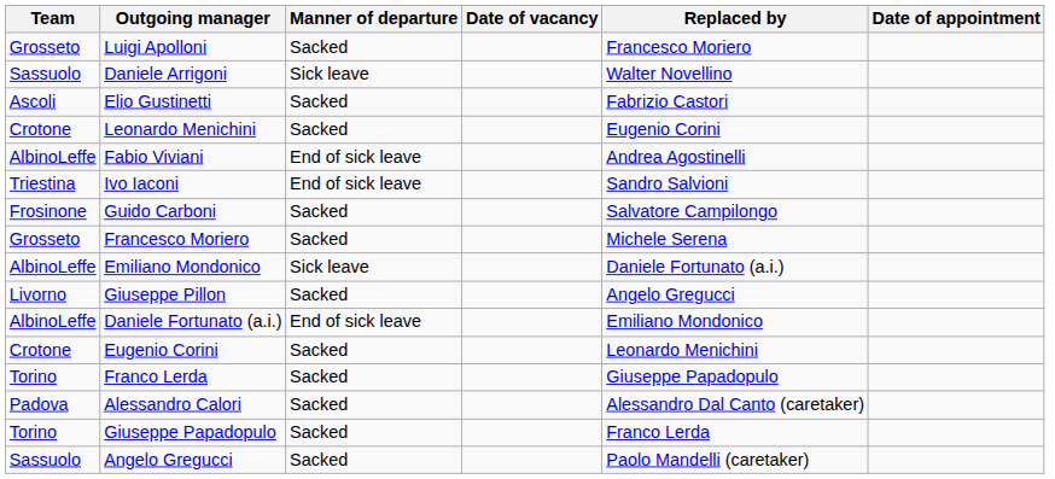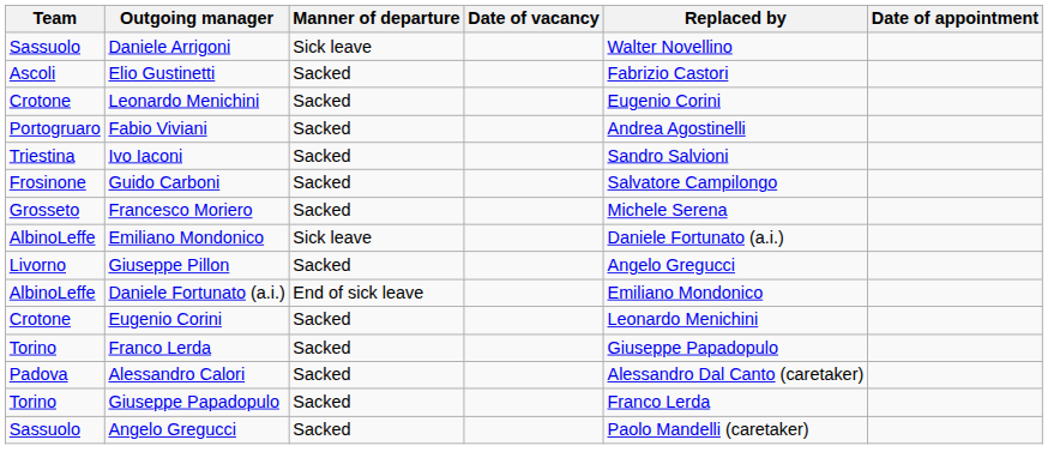 <table class="wikitable sortable">
 <tr>
 <th>Team</th>
 <th>Outgoing manager</th>
 <th>Manner of departure</th>
 <th>Date of vacancy</th>
 <th>Replaced by</th>
 <th>Date of appointment</th>
-</tr>
-<tr>
-<td><a href='#'>Grosseto</a></td>
-<td><a href='#'>Luigi Apolloni</a></td>
-<td>Sacked</td>
-<td></td>
-<td><a href='#'>Francesco Moriero</a></td>
-<td></td>
 </tr>
 <tr>
 <td><a href='#'>Sassuolo</a></td>
 <td><a href='#'>Daniele Arrigoni</a></td>
 <td>Sick leave</td>
 <td></td>
 <td><a href='#'>Walter Novellino</a></td>
 <td></td>
 </tr>
 <tr>
 <td><a href='#'>Ascoli</a></td>
 <td><a href='#'>Elio Gustinetti</a></td>
 <td>Sacked</td>
 <td></td>
 <td><a href='#'>Fabrizio Castori</a></td>
 <td></td>
 </tr>
 <tr>
 <td><a href='#'>Crotone</a></td>
 <td><a href='#'>Leonardo Menichini</a></td>
 <td>Sacked</td>
 <td></td>
 <td><a href='#'>Eugenio Corini</a></td>
 <td></td>
 </tr>
 <tr>
-<td><a href='#'>AlbinoLeffe</a></td>
+<td><a href='#'>Portogruaro</a></td>
 <td><a href='#'>Fabio Viviani</a></td>
-<td>End of sick leave</td>
+<td>Sacked</td>
 <td></td>
 <td><a href='#'>Andrea Agostinelli</a></td>
 <td></td>
 </tr>
 <tr>
 <td><a href='#'>Triestina</a></td>
 <td><a href='#'>Ivo Iaconi</a></td>
-<td>End of sick leave</td>
+<td>Sacked</td>
 <td></td>
 <td><a href='#'>Sandro Salvioni</a></td>
 <td></td>
 </tr>
 <tr>
 <td><a href='#'>Frosinone</a></td>
 <td><a href='#'>Guido Carboni</a></td>
 <td>Sacked</td>
 <td></td>
 <td><a href='#'>Salvatore Campilongo</a></td>
 <td></td>
 </tr>
 <tr>
 <td><a href='#'>Grosseto</a></td>
 <td><a href='#'>Francesco Moriero</a></td>
 <td>Sacked</td>
 <td></td>
 <td><a href='#'>Michele Serena</a></td>
 <td></td>
 </tr>
 <tr>
 <td><a href='#'>AlbinoLeffe</a></td>
 <td><a href='#'>Emiliano Mondonico</a></td>
 <td>Sick leave</td>
 <td></td>
 <td><a href='#'>Daniele Fortunato</a> (a.i.)</td>
 <td></td>
 </tr>
 <tr>
 <td><a href='#'>Livorno</a></td>
 <td><a href='#'>Giuseppe Pillon</a></td>
 <td>Sacked</td>
 <td></td>
 <td><a href='#'>Angelo Gregucci</a></td>
 <td></td>
 </tr>
 <tr>
 <td><a href='#'>AlbinoLeffe</a></td>
 <td><a href='#'>Daniele Fortunato</a> (a.i.)</td>
 <td>End of sick leave</td>
 <td></td>
 <td><a href='#'>Emiliano Mondonico</a></td>
 <td></td>
 </tr>
 <tr>
 <td><a href='#'>Crotone</a></td>
 <td><a href='#'>Eugenio Corini</a></td>
 <td>Sacked</td>
 <td></td>
 <td><a href='#'>Leonardo Menichini</a></td>
 <td></td>
 </tr>
 <tr>
 <td><a href='#'>Torino</a></td>
 <td><a href='#'>Franco Lerda</a></td>
 <td>Sacked</td>
 <td></td>
 <td><a href='#'>Giuseppe Papadopulo</a></td>
 <td></td>
 </tr>
 <tr>
 <td><a href='#'>Padova</a></td>
 <td><a href='#'>Alessandro Calori</a></td>
 <td>Sacked</td>
 <td></td>
 <td><a href='#'>Alessandro Dal Canto</a> (caretaker)</td>
 <td></td>
 </tr>
 <tr>
 <td><a href='#'>Torino</a></td>
 <td><a href='#'>Giuseppe Papadopulo</a></td>
 <td>Sacked</td>
 <td></td>
 <td><a href='#'>Franco Lerda</a></td>
 <td></td>
 </tr>
 <tr>
 <td><a href='#'>Sassuolo</a></td>
 <td><a href='#'>Angelo Gregucci</a></td>
 <td>Sacked</td>
 <td></td>
 <td><a href='#'>Paolo Mandelli</a> (caretaker)</td>
 <td></td>
 </tr>
 </table>
